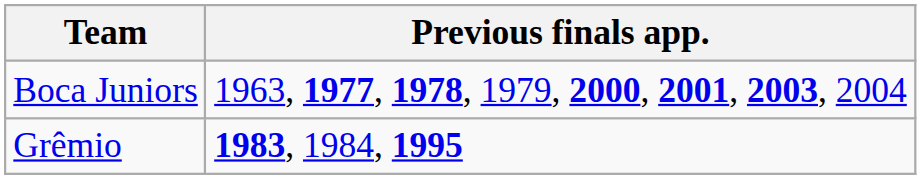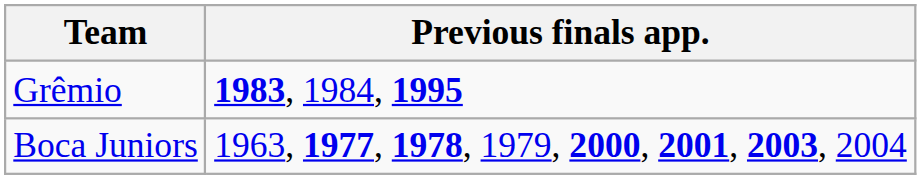 <table class="wikitable">
 <tr>
 <th>Team</th>
 <th>Previous finals app.</th>
 </tr>
 <tr>
+<td> <a href='#'>Grêmio</a></td>
+<td><strong><a href='#'>1983</a></strong>, <a href='#'>1984</a>, <strong><a href='#'>1995</a></strong></td>
+</tr>
+<tr>
 <td> <a href='#'>Boca Juniors</a></td>
 <td><a href='#'>1963</a>, <strong><a href='#'>1977</a></strong>, <strong><a href='#'>1978</a></strong>, <a href='#'>1979</a>, <strong><a href='#'>2000</a></strong>, <strong><a href='#'>2001</a></strong>, <strong><a href='#'>2003</a></strong>, <a href='#'>2004</a></td>
 </tr>
-<tr>
-<td> <a href='#'>Grêmio</a></td>
-<td><strong><a href='#'>1983</a></strong>, <a href='#'>1984</a>, <strong><a href='#'>1995</a></strong></td>
-</tr>
 </table>
